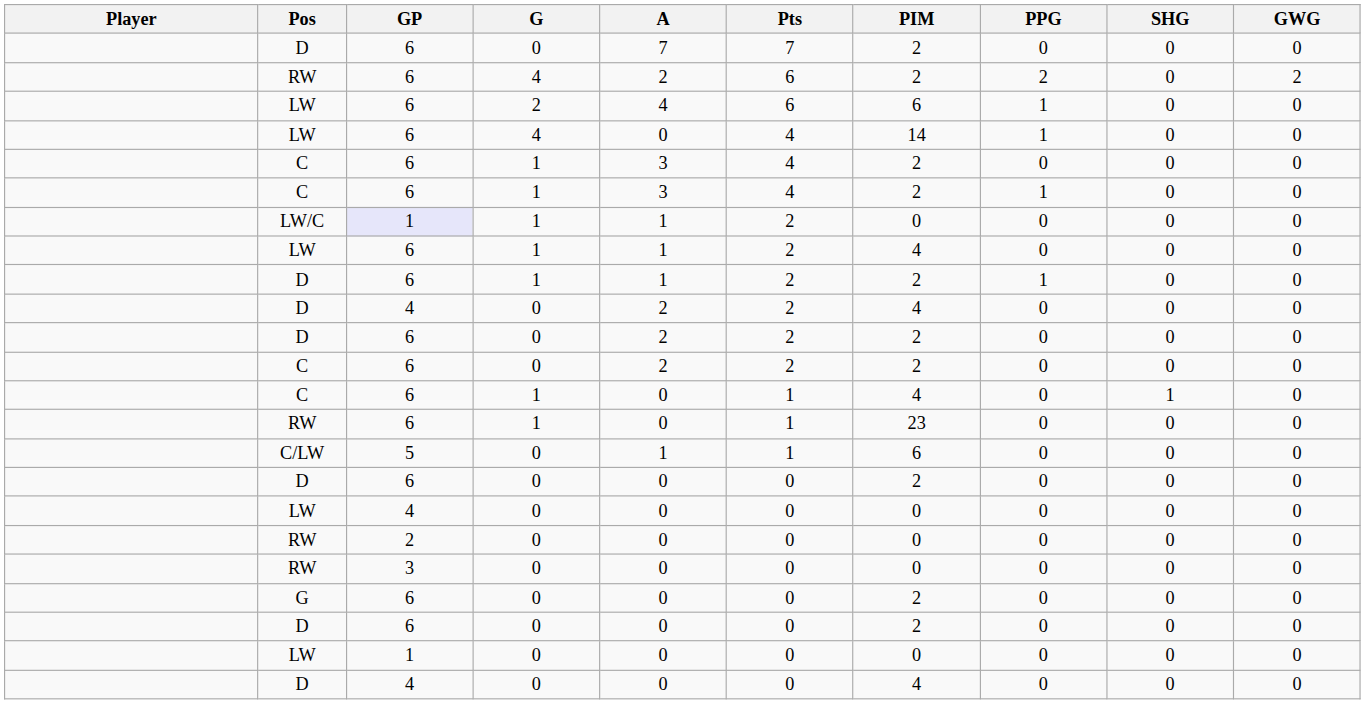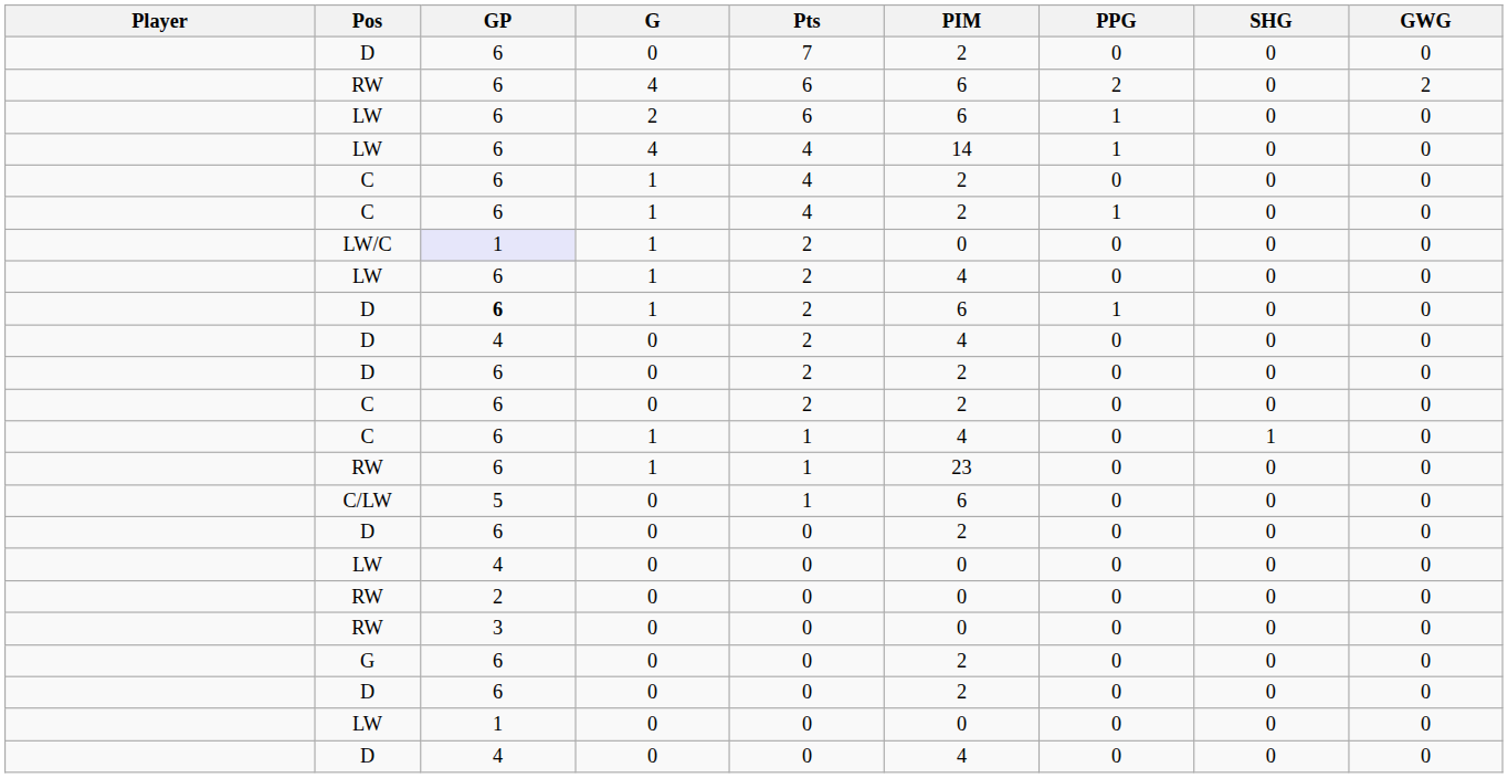 <table class="wikitable sortable" width="60%">
 <tr ALIGN="center">
 <th bgcolor="#DDDDFF" width="10%">Player</th>
 <th bgcolor="#DDDDFF" width="3%" title="Position">Pos</th>
 <th bgcolor="#DDDDFF" width="5%" title="Games played">GP</th>
 <th bgcolor="#DDDDFF" width="5%" title="Goals">G</th>
-<th bgcolor="#DDDDFF" width="5%" title="Assists">A</th>
 <th bgcolor="#DDDDFF" width="5%" title="Points">Pts</th>
 <th bgcolor="#DDDDFF" width="5%" title="Penalties in Minutes">PIM</th>
 <th bgcolor="#DDDDFF" width="5%" title="Power Play Goals">PPG</th>
 <th bgcolor="#DDDDFF" width="5%" title="Short-handed Goals">SHG</th>
 <th bgcolor="#DDDDFF" width="5%" title="Game-winning Goals">GWG</th>
 </tr>
 <tr align="center">
 <td align="right"></td>
 <td>D</td>
 <td>6</td>
 <td>0</td>
 <td>7</td>
-<td>7</td>
 <td>2</td>
 <td>0</td>
 <td>0</td>
 <td>0</td>
 </tr>
 <tr align="center">
 <td align="right"></td>
 <td>RW</td>
 <td>6</td>
 <td>4</td>
-<td>2</td>
 <td>6</td>
-<td>2</td>
+<td>6</td>
 <td>2</td>
 <td>0</td>
 <td>2</td>
 </tr>
 <tr align="center">
 <td align="right"></td>
 <td>LW</td>
 <td>6</td>
 <td>2</td>
-<td>4</td>
 <td>6</td>
 <td>6</td>
 <td>1</td>
 <td>0</td>
 <td>0</td>
 </tr>
 <tr align="center">
 <td align="right"></td>
 <td>LW</td>
 <td>6</td>
 <td>4</td>
-<td>0</td>
 <td>4</td>
 <td>14</td>
 <td>1</td>
 <td>0</td>
 <td>0</td>
 </tr>
 <tr align="center">
 <td align="right"></td>
 <td>C</td>
 <td>6</td>
 <td>1</td>
-<td>3</td>
 <td>4</td>
 <td>2</td>
 <td>0</td>
 <td>0</td>
 <td>0</td>
 </tr>
 <tr align="center">
 <td align="right"></td>
 <td>C</td>
 <td>6</td>
 <td>1</td>
-<td>3</td>
 <td>4</td>
 <td>2</td>
 <td>1</td>
 <td>0</td>
 <td>0</td>
 </tr>
 <tr align="center">
 <td align="right"></td>
 <td>LW/C</td>
 <td style="background: lavender;">1</td>
-<td>1</td>
 <td>1</td>
 <td>2</td>
 <td>0</td>
 <td>0</td>
 <td>0</td>
 <td>0</td>
 </tr>
 <tr align="center">
 <td align="right"></td>
 <td>LW</td>
 <td>6</td>
 <td>1</td>
-<td>1</td>
 <td>2</td>
 <td>4</td>
 <td>0</td>
 <td>0</td>
 <td>0</td>
 </tr>
 <tr align="center">
 <td align="right"></td>
 <td>D</td>
-<td>6</td>
-<td>1</td>
+<td><strong>6</strong></td>
 <td>1</td>
 <td>2</td>
-<td>2</td>
+<td>6</td>
 <td>1</td>
 <td>0</td>
 <td>0</td>
 </tr>
 <tr align="center">
 <td align="right"></td>
 <td>D</td>
 <td>4</td>
 <td>0</td>
-<td>2</td>
 <td>2</td>
 <td>4</td>
 <td>0</td>
 <td>0</td>
 <td>0</td>
 </tr>
 <tr align="center">
 <td align="right"></td>
 <td>D</td>
 <td>6</td>
 <td>0</td>
 <td>2</td>
 <td>2</td>
-<td>2</td>
 <td>0</td>
 <td>0</td>
 <td>0</td>
 </tr>
 <tr align="center">
 <td align="right"></td>
 <td>C</td>
 <td>6</td>
 <td>0</td>
 <td>2</td>
 <td>2</td>
-<td>2</td>
 <td>0</td>
 <td>0</td>
 <td>0</td>
 </tr>
 <tr align="center">
 <td align="right"></td>
 <td>C</td>
 <td>6</td>
 <td>1</td>
-<td>0</td>
 <td>1</td>
 <td>4</td>
 <td>0</td>
 <td>1</td>
 <td>0</td>
 </tr>
 <tr align="center">
 <td align="right"></td>
 <td>RW</td>
 <td>6</td>
 <td>1</td>
-<td>0</td>
 <td>1</td>
 <td>23</td>
 <td>0</td>
 <td>0</td>
 <td>0</td>
 </tr>
 <tr align="center">
 <td align="right"></td>
 <td>C/LW</td>
 <td>5</td>
 <td>0</td>
 <td>1</td>
-<td>1</td>
 <td>6</td>
 <td>0</td>
 <td>0</td>
 <td>0</td>
 </tr>
 <tr align="center">
 <td align="right"></td>
 <td>D</td>
 <td>6</td>
-<td>0</td>
 <td>0</td>
 <td>0</td>
 <td>2</td>
 <td>0</td>
 <td>0</td>
 <td>0</td>
 </tr>
 <tr align="center">
 <td align="right"></td>
 <td>LW</td>
 <td>4</td>
 <td>0</td>
 <td>0</td>
 <td>0</td>
 <td>0</td>
 <td>0</td>
 <td>0</td>
-<td>0</td>
 </tr>
 <tr align="center">
 <td align="right"></td>
 <td>RW</td>
 <td>2</td>
-<td>0</td>
 <td>0</td>
 <td>0</td>
 <td>0</td>
 <td>0</td>
 <td>0</td>
 <td>0</td>
 </tr>
 <tr align="center">
 <td align="right"></td>
 <td>RW</td>
 <td>3</td>
 <td>0</td>
 <td>0</td>
 <td>0</td>
 <td>0</td>
 <td>0</td>
 <td>0</td>
-<td>0</td>
 </tr>
 <tr align="center">
 <td align="right"></td>
 <td>G</td>
 <td>6</td>
-<td>0</td>
 <td>0</td>
 <td>0</td>
 <td>2</td>
 <td>0</td>
 <td>0</td>
 <td>0</td>
 </tr>
 <tr align="center">
 <td align="right"></td>
 <td>D</td>
 <td>6</td>
-<td>0</td>
 <td>0</td>
 <td>0</td>
 <td>2</td>
 <td>0</td>
 <td>0</td>
 <td>0</td>
 </tr>
 <tr align="center">
 <td align="right"></td>
 <td>LW</td>
 <td>1</td>
 <td>0</td>
 <td>0</td>
 <td>0</td>
 <td>0</td>
 <td>0</td>
 <td>0</td>
-<td>0</td>
 </tr>
 <tr align="center">
 <td align="right"></td>
 <td>D</td>
 <td>4</td>
-<td>0</td>
 <td>0</td>
 <td>0</td>
 <td>4</td>
 <td>0</td>
 <td>0</td>
 <td>0</td>
 </tr>
 </table>
